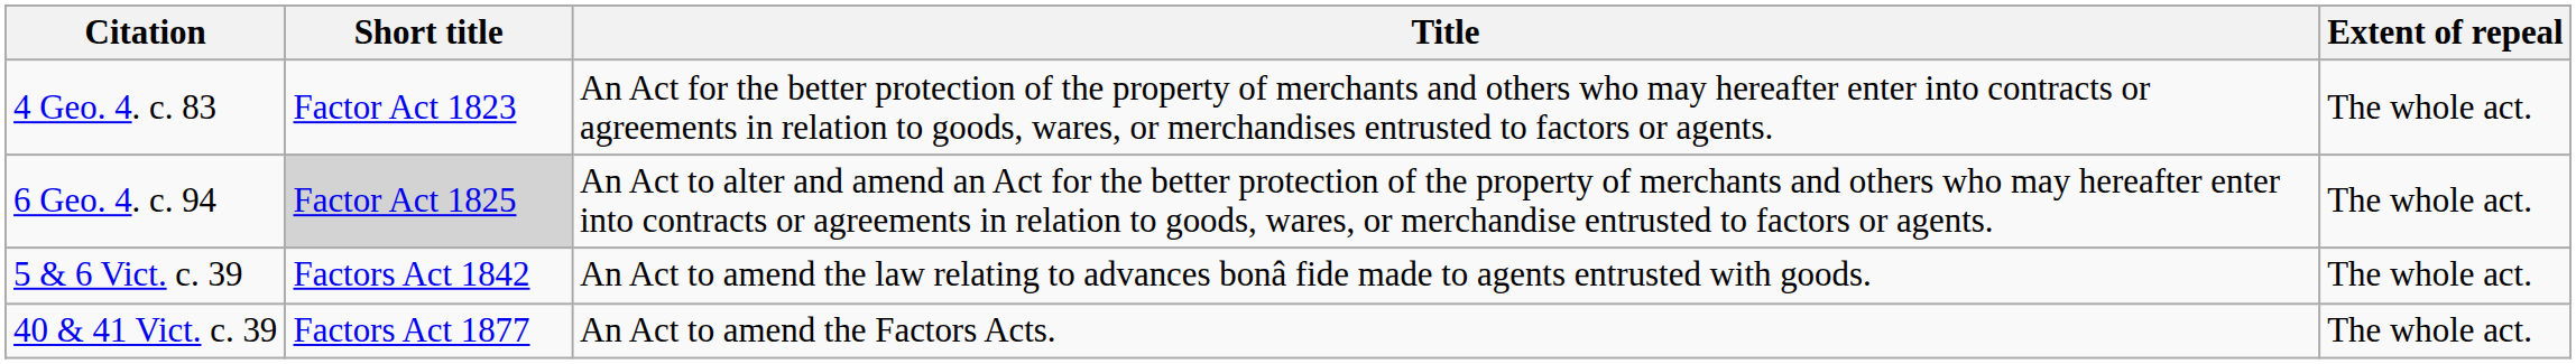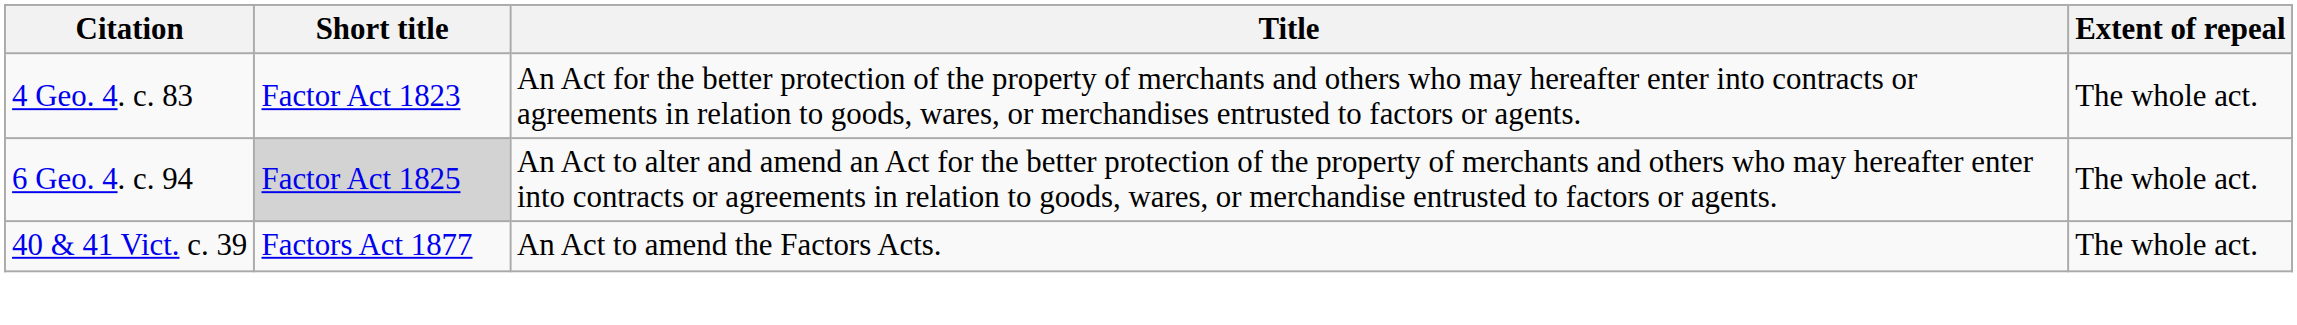 <table class="wikitable">
 <tr>
 <th>Citation</th>
 <th width=125>Short title</th>
 <th width=800>Title</th>
 <th>Extent of repeal</th>
 </tr>
 <tr>
 <td><a href='#'>4 Geo. 4</a>. c. 83</td>
 <td><a href='#'>Factor Act 1823</a></td>
 <td>An Act for the better protection of the property of merchants and others who may hereafter enter into contracts or agreements in relation to goods, wares, or merchandises entrusted to factors or agents.</td>
 <td>The whole act.</td>
 </tr>
 <tr>
 <td><a href='#'>6 Geo. 4</a>. c. 94</td>
 <td style="background: lightgrey;"><a href='#'>Factor Act 1825</a></td>
 <td>An Act to alter and amend an Act for the better protection of the property of merchants and others who may hereafter enter into contracts or agreements in relation to goods, wares, or merchandise entrusted to factors or agents.</td>
 <td>The whole act.</td>
 </tr>
 <tr>
-<td><a href='#'>5 & 6 Vict.</a> c. 39</td>
-<td><a href='#'>Factors Act 1842</a></td>
-<td>An Act to amend the law relating to advances bonâ fide made to agents entrusted with goods.</td>
-<td>The whole act.</td>
-</tr>
-<tr>
 <td><a href='#'>40 & 41 Vict.</a> c. 39</td>
 <td><a href='#'>Factors Act 1877</a></td>
 <td>An Act to amend the Factors Acts.</td>
 <td>The whole act.</td>
 </tr>
 </table>
